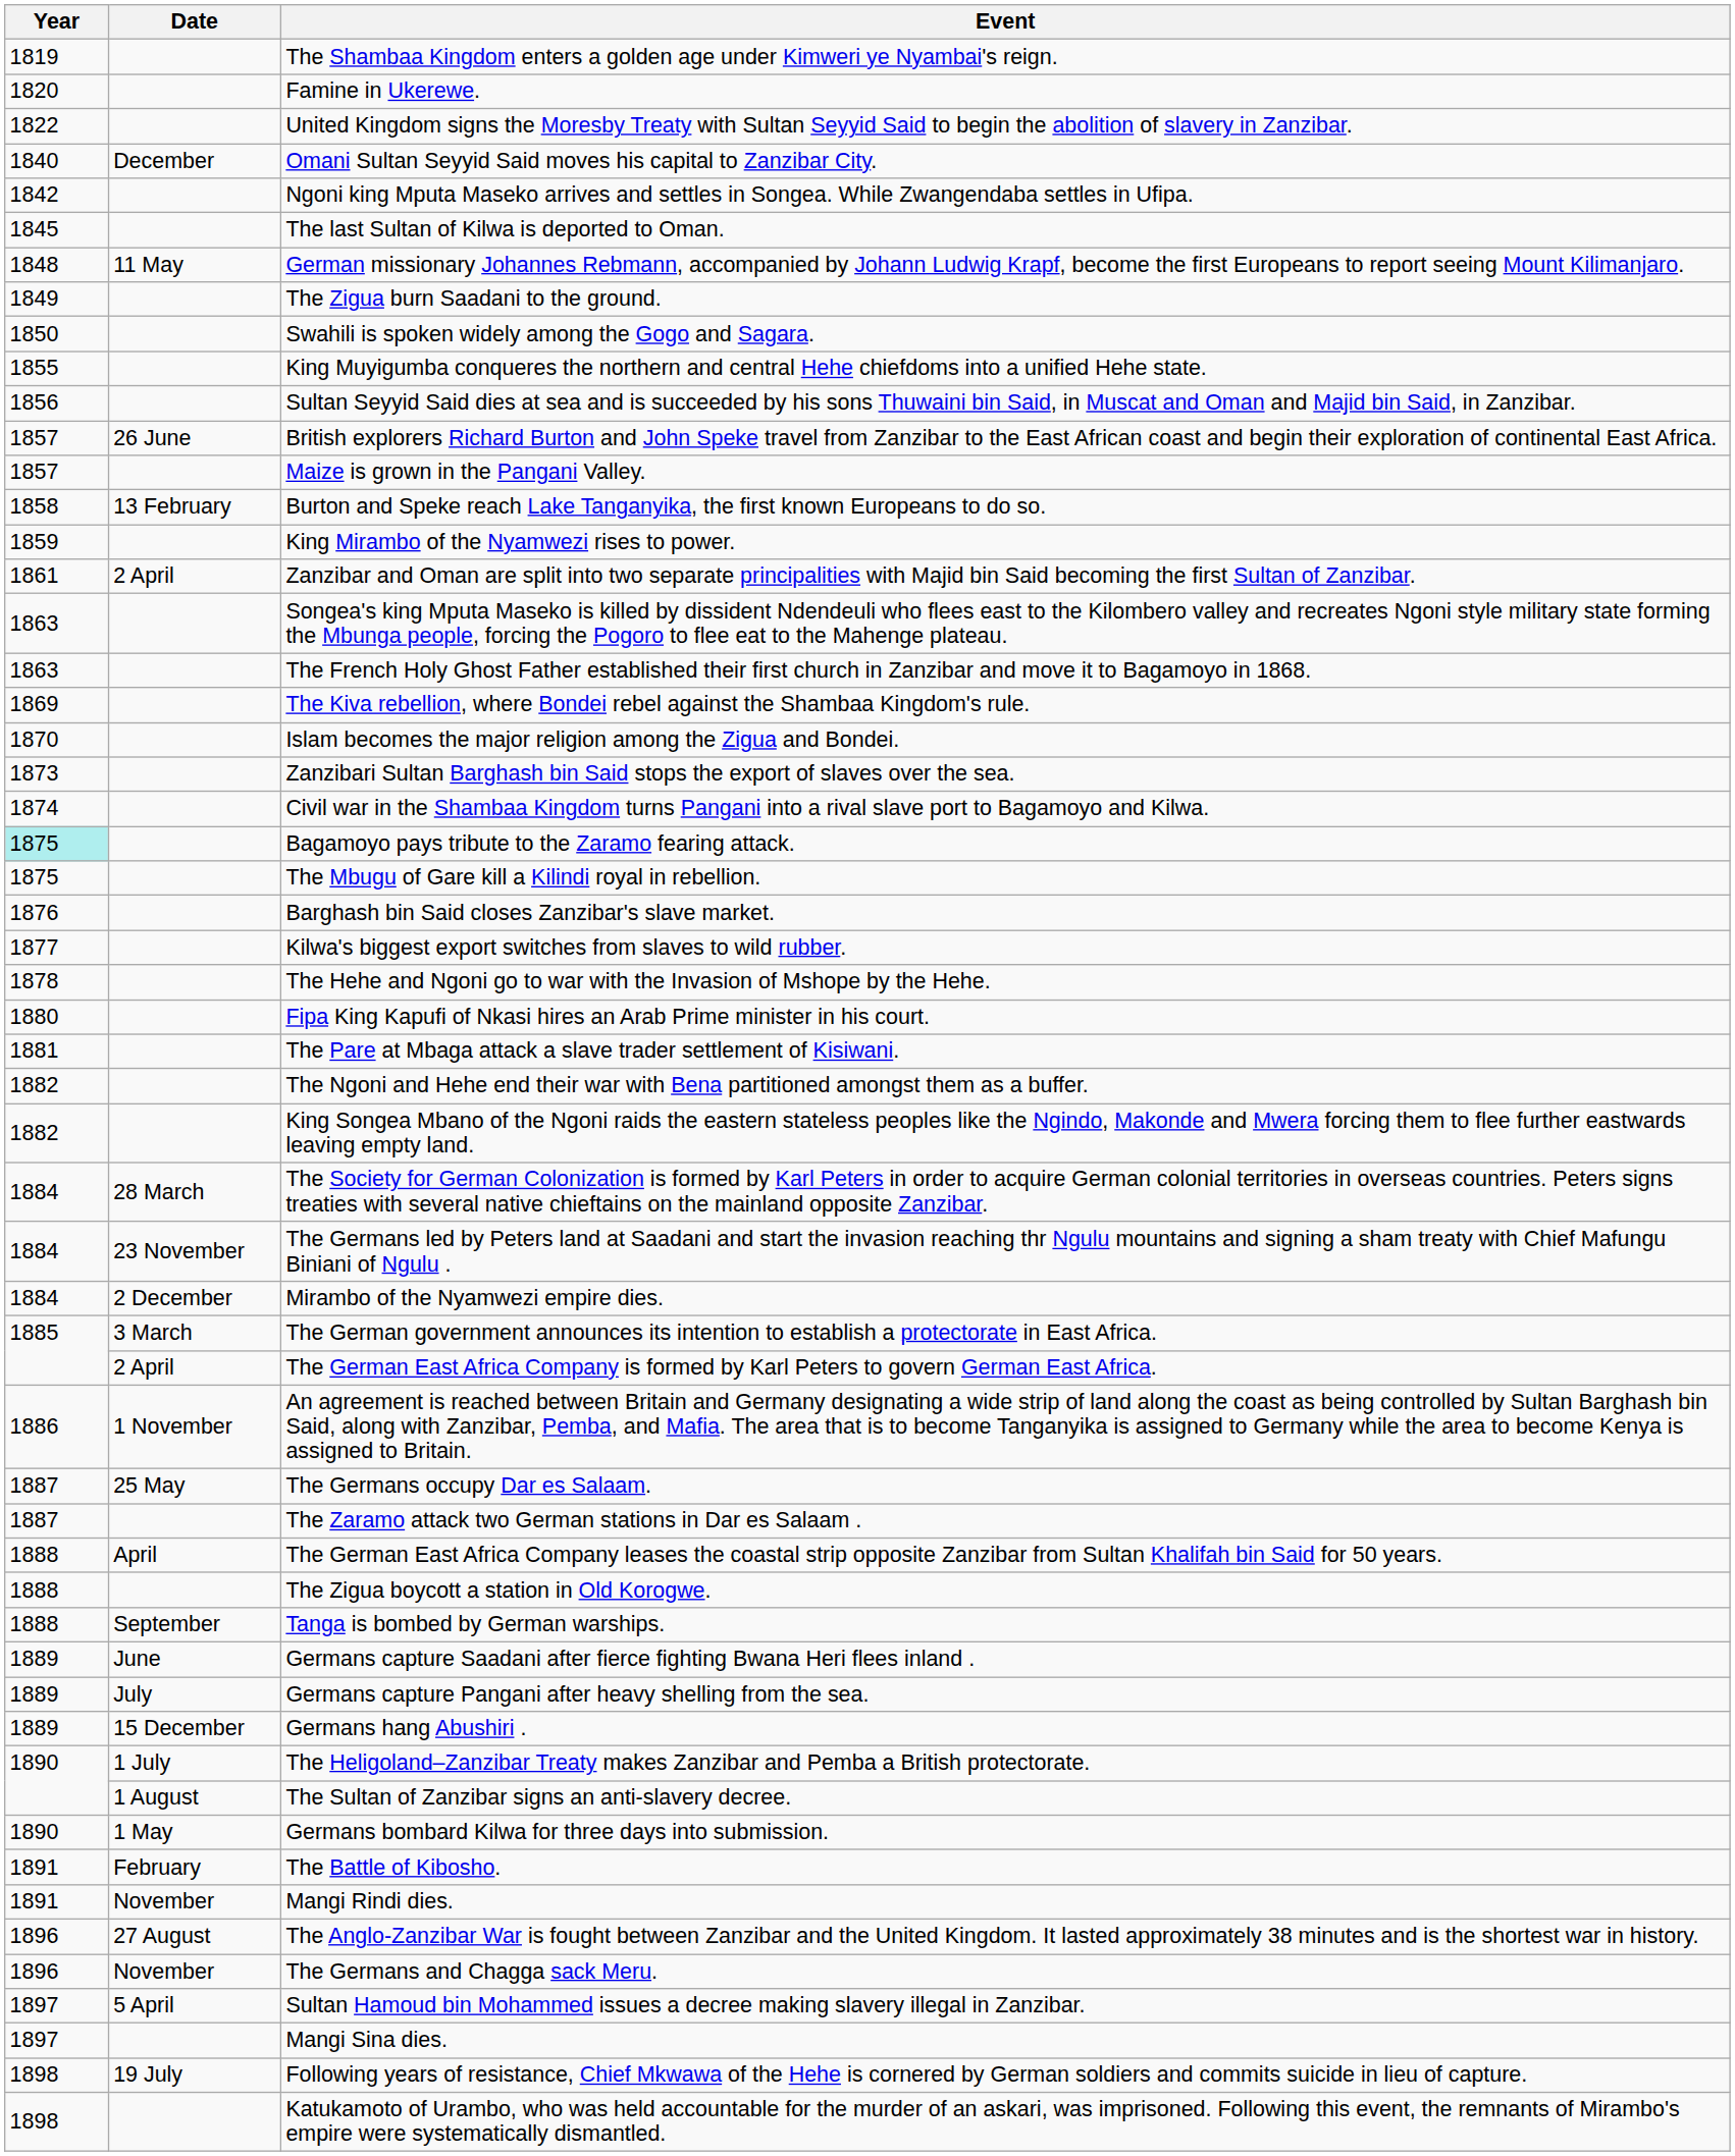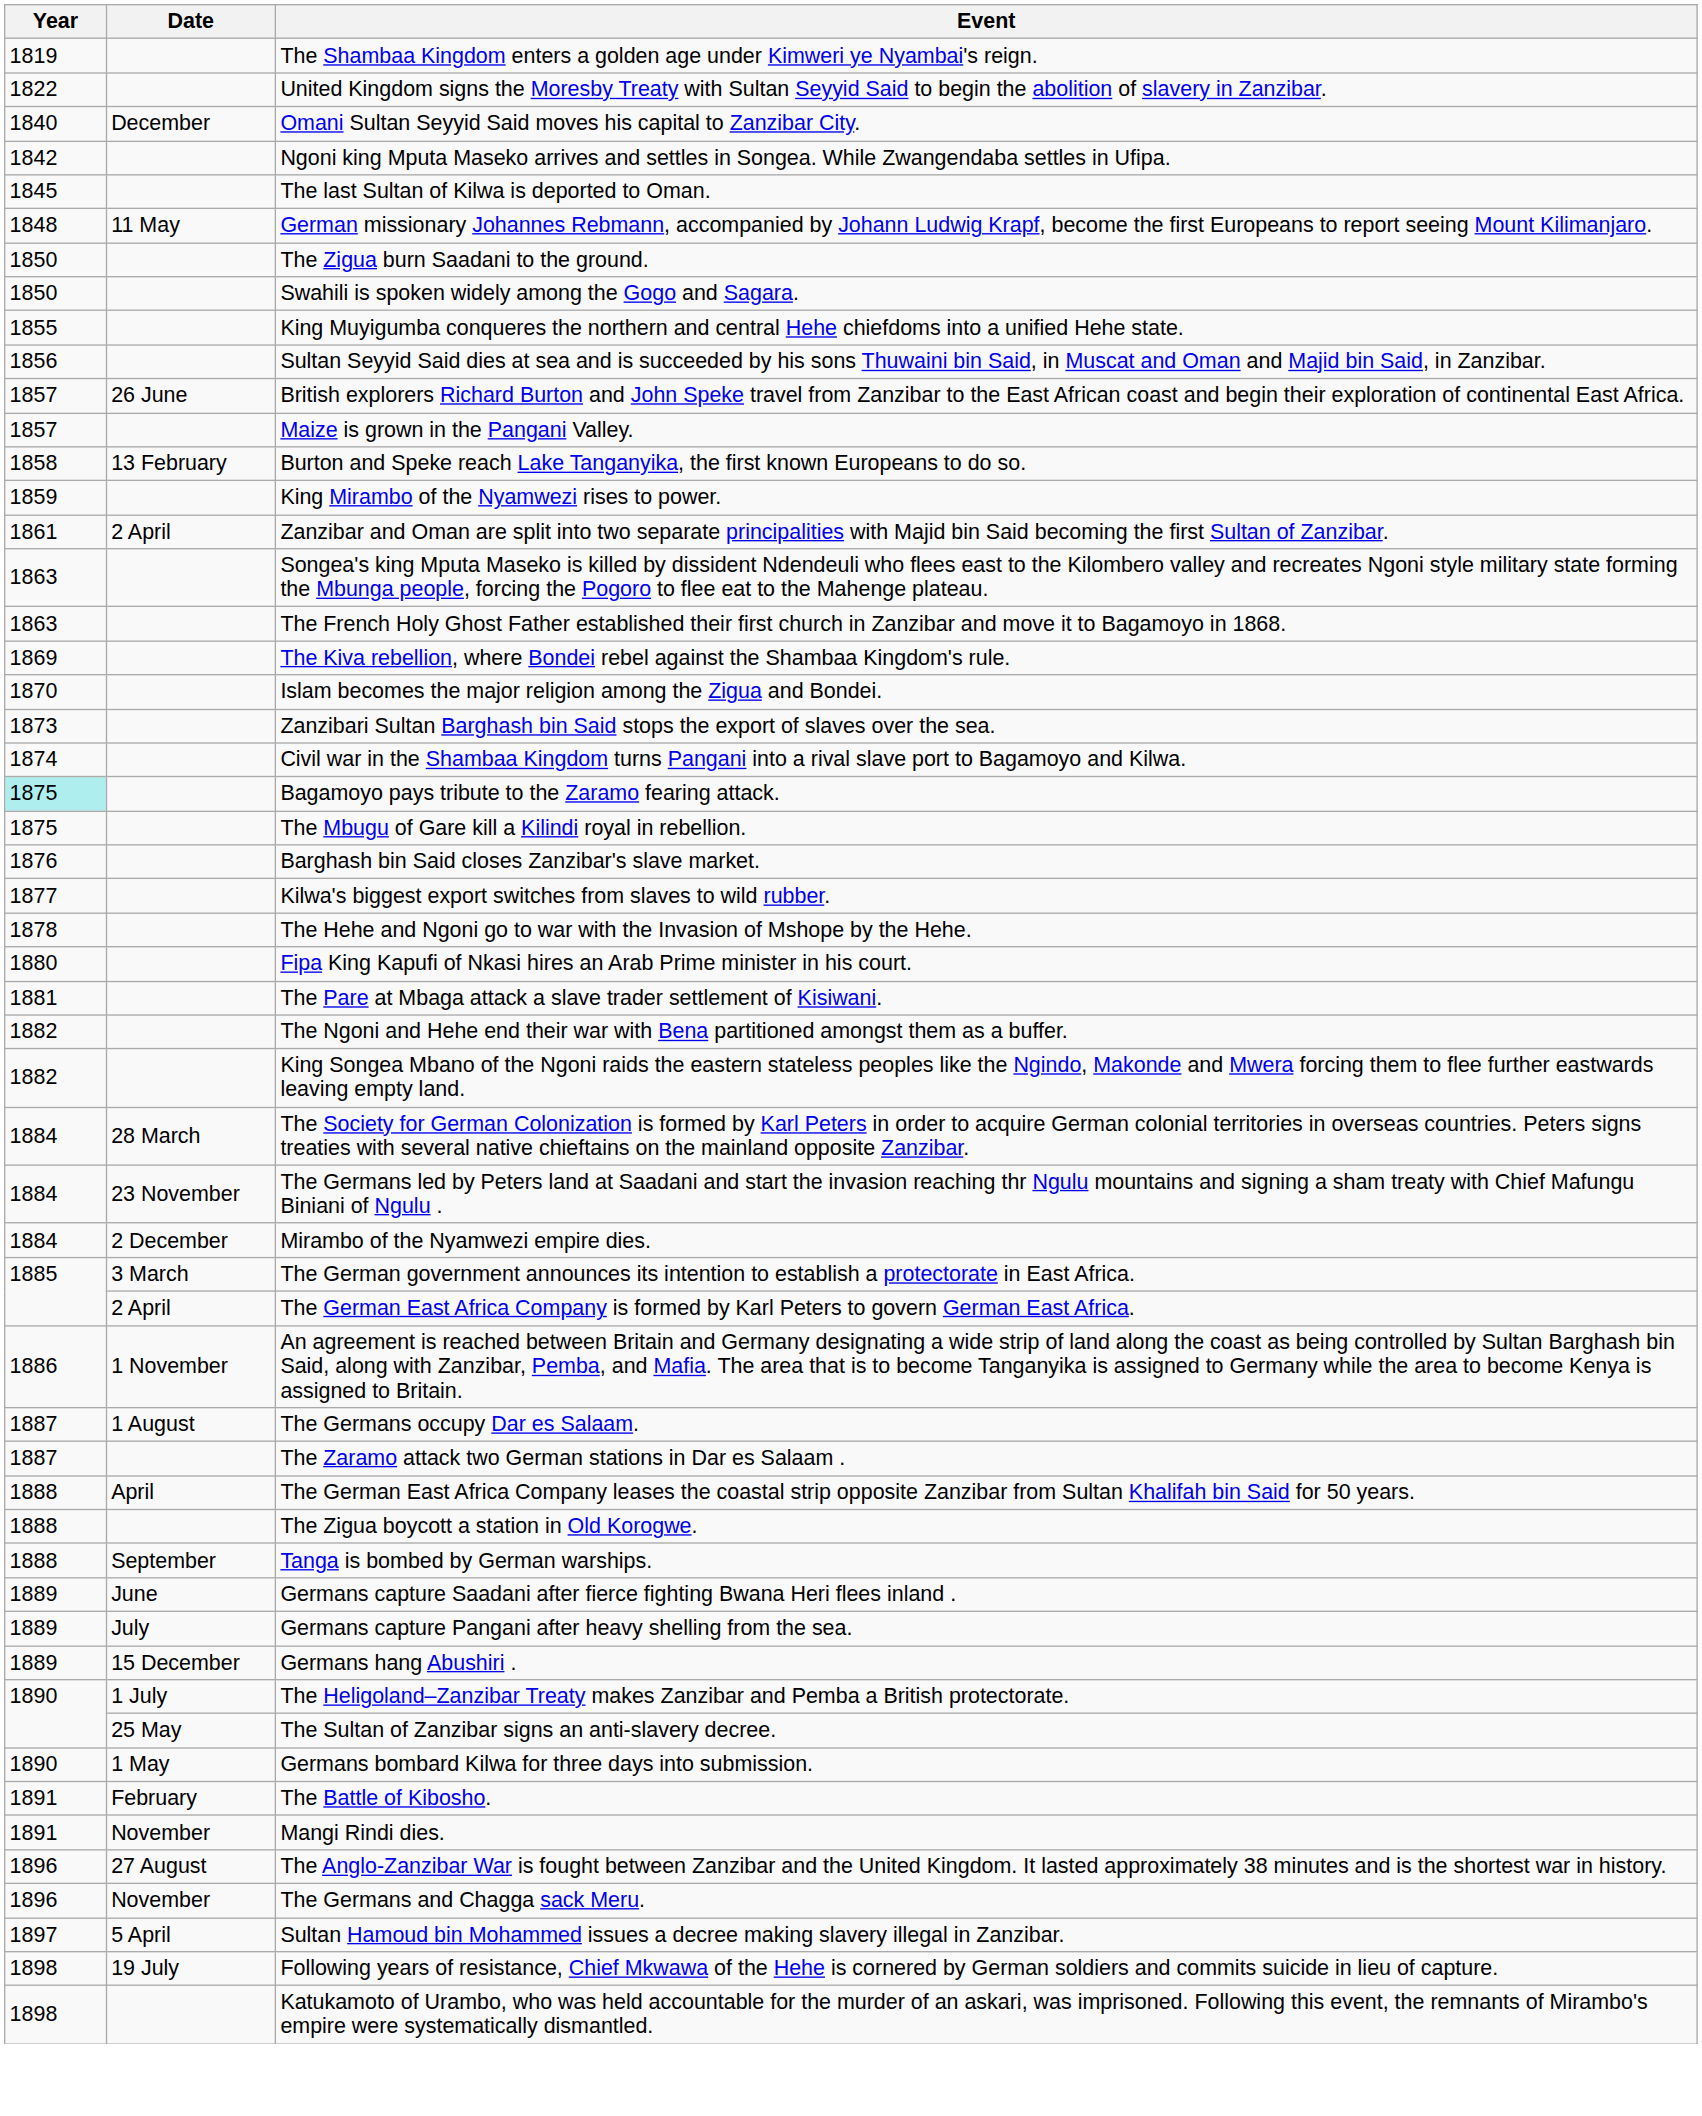 <table class="wikitable" width="100%">
 <tr>
 <th style="width:6%">Year</th>
 <th style="width:10%">Date</th>
 <th>Event</th>
 </tr>
 <tr>
 <td>1819</td>
 <td></td>
 <td>The <a href='#'>Shambaa Kingdom</a> enters a golden age under <a href='#'>Kimweri ye Nyambai</a>'s reign. </td>
-</tr>
-<tr>
-<td>1820</td>
-<td></td>
-<td>Famine in <a href='#'>Ukerewe</a>. </td>
 </tr>
 <tr>
 <td>1822</td>
 <td></td>
 <td>United Kingdom signs the <a href='#'>Moresby Treaty</a> with Sultan <a href='#'>Seyyid Said</a> to begin the <a href='#'>abolition</a> of <a href='#'>slavery in Zanzibar</a>.</td>
 </tr>
 <tr>
 <td>1840</td>
 <td>December</td>
 <td><a href='#'>Omani</a> Sultan Seyyid Said moves his capital to <a href='#'>Zanzibar City</a>.</td>
 </tr>
 <tr>
 <td>1842</td>
 <td></td>
 <td>Ngoni king Mputa Maseko arrives and settles in Songea. While Zwangendaba settles in Ufipa. </td>
 </tr>
 <tr>
 <td>1845</td>
 <td></td>
 <td>The last Sultan of Kilwa is deported to Oman. </td>
 </tr>
 <tr>
 <td>1848</td>
 <td>11 May</td>
 <td><a href='#'>German</a> missionary <a href='#'>Johannes Rebmann</a>, accompanied by <a href='#'>Johann Ludwig Krapf</a>, become the first Europeans to report seeing <a href='#'>Mount Kilimanjaro</a>.</td>
 </tr>
 <tr>
-<td>1849</td>
+<td>1850</td>
 <td></td>
 <td>The <a href='#'>Zigua</a> burn Saadani to the ground. </td>
 </tr>
 <tr>
 <td>1850</td>
 <td></td>
 <td>Swahili is spoken widely among the <a href='#'>Gogo</a> and <a href='#'>Sagara</a>. </td>
 </tr>
 <tr>
 <td>1855</td>
 <td></td>
 <td>King Muyigumba conqueres the northern and central <a href='#'>Hehe</a> chiefdoms into a unified Hehe state. </td>
 </tr>
 <tr>
 <td>1856</td>
 <td></td>
 <td>Sultan Seyyid Said dies at sea and is succeeded by his sons <a href='#'>Thuwaini bin Said</a>, in <a href='#'>Muscat and Oman</a> and <a href='#'>Majid bin Said</a>, in Zanzibar.</td>
 </tr>
 <tr>
 <td>1857</td>
 <td>26 June</td>
 <td>British explorers <a href='#'>Richard Burton</a> and <a href='#'>John Speke</a> travel from Zanzibar to the East African coast and begin their exploration of continental East Africa.</td>
 </tr>
 <tr>
 <td>1857</td>
 <td></td>
 <td><a href='#'>Maize</a> is grown in the <a href='#'>Pangani</a> Valley. </td>
 </tr>
 <tr>
 <td>1858</td>
 <td>13 February</td>
 <td>Burton and Speke reach <a href='#'>Lake Tanganyika</a>, the first known Europeans to do so.</td>
 </tr>
 <tr>
 <td>1859</td>
 <td></td>
 <td>King <a href='#'>Mirambo</a> of the <a href='#'>Nyamwezi</a> rises to power. </td>
 </tr>
 <tr>
 <td>1861</td>
 <td>2 April</td>
 <td>Zanzibar and Oman are split into two separate <a href='#'>principalities</a> with Majid bin Said becoming the first <a href='#'>Sultan of Zanzibar</a>.</td>
 </tr>
 <tr>
 <td>1863</td>
 <td></td>
 <td>Songea's king Mputa Maseko is killed by dissident Ndendeuli who flees east to the Kilombero valley and recreates Ngoni style military state forming the <a href='#'>Mbunga people</a>, forcing the <a href='#'>Pogoro</a> to flee eat to the Mahenge plateau. </td>
 </tr>
 <tr>
 <td>1863</td>
 <td></td>
 <td>The French Holy Ghost Father established their first church in Zanzibar and move it to Bagamoyo in 1868. </td>
 </tr>
 <tr>
 <td>1869</td>
 <td></td>
 <td><a href='#'>The Kiva rebellion</a>, where <a href='#'>Bondei</a> rebel against the Shambaa Kingdom's rule. </td>
 </tr>
 <tr>
 <td>1870</td>
 <td></td>
 <td>Islam becomes the major religion among the  <a href='#'>Zigua</a> and Bondei. </td>
 </tr>
 <tr>
 <td>1873</td>
 <td></td>
 <td>Zanzibari Sultan <a href='#'>Barghash bin Said</a> stops the export of slaves over the sea.</td>
 </tr>
 <tr>
 <td>1874</td>
 <td></td>
 <td>Civil war in the <a href='#'>Shambaa Kingdom</a> turns <a href='#'>Pangani</a> into a rival slave port to Bagamoyo and Kilwa. </td>
 </tr>
 <tr>
 <td style="background: paleturquoise;">1875</td>
 <td></td>
 <td>Bagamoyo pays tribute to the <a href='#'>Zaramo</a> fearing attack. </td>
 </tr>
 <tr>
 <td>1875</td>
 <td></td>
 <td>The <a href='#'>Mbugu</a> of Gare kill a <a href='#'>Kilindi</a> royal in rebellion. </td>
 </tr>
 <tr>
 <td>1876</td>
 <td></td>
 <td>Barghash bin Said closes Zanzibar's slave market.</td>
 </tr>
 <tr>
 <td>1877</td>
 <td></td>
 <td>Kilwa's biggest export switches from slaves to wild <a href='#'>rubber</a>. </td>
 </tr>
 <tr>
 <td>1878</td>
 <td></td>
 <td>The Hehe and Ngoni go to war with the Invasion of Mshope by the Hehe. </td>
 </tr>
 <tr>
 <td>1880</td>
 <td></td>
 <td><a href='#'>Fipa</a> King Kapufi of Nkasi hires an Arab Prime minister in his court. </td>
 </tr>
 <tr>
 <td>1881</td>
 <td></td>
 <td>The <a href='#'>Pare</a> at Mbaga attack a slave trader settlement of <a href='#'>Kisiwani</a>. </td>
 </tr>
 <tr>
 <td>1882</td>
 <td></td>
 <td>The Ngoni and Hehe end their war with <a href='#'>Bena</a> partitioned amongst them as a buffer. </td>
 </tr>
 <tr>
 <td>1882</td>
 <td></td>
 <td>King Songea Mbano of the Ngoni raids the eastern stateless peoples like the  <a href='#'>Ngindo</a>, <a href='#'>Makonde</a> and <a href='#'>Mwera</a> forcing them to flee further eastwards leaving empty land. </td>
 </tr>
 <tr>
 <td>1884</td>
 <td>28 March</td>
 <td>The <a href='#'>Society for German Colonization</a> is formed by <a href='#'>Karl Peters</a> in order to acquire German colonial territories in overseas countries. Peters signs treaties with several native chieftains on the mainland opposite <a href='#'>Zanzibar</a>.</td>
 </tr>
 <tr>
 <td>1884</td>
 <td>23 November</td>
 <td>The Germans led by Peters land at Saadani and start the invasion reaching thr <a href='#'>Ngulu</a> mountains and signing a sham treaty with Chief Mafungu Biniani of <a href='#'>Ngulu</a> . </td>
 </tr>
 <tr>
 <td>1884</td>
 <td>2 December</td>
 <td>Mirambo of the Nyamwezi empire dies. </td>
 </tr>
 <tr>
 <td rowspan="2" valign="top">1885</td>
 <td>3 March</td>
 <td>The German government announces its intention to establish a <a href='#'>protectorate</a> in East Africa.</td>
 </tr>
 <tr>
 <td>2 April</td>
 <td>The <a href='#'>German East Africa Company</a> is formed by Karl Peters to govern <a href='#'>German East Africa</a>.</td>
 </tr>
 <tr>
 <td>1886</td>
 <td>1 November</td>
 <td>An agreement is reached between Britain and Germany designating a  wide strip of land along the coast as being controlled by Sultan Barghash bin Said, along with Zanzibar, <a href='#'>Pemba</a>, and <a href='#'>Mafia</a>. The area that is to become Tanganyika is assigned to Germany while the area to become Kenya is assigned to Britain.</td>
 </tr>
 <tr>
 <td>1887</td>
-<td>25 May</td>
+<td>1 August</td>
 <td>The Germans occupy <a href='#'>Dar es Salaam</a>. </td>
 </tr>
 <tr>
 <td>1887</td>
 <td></td>
 <td>The <a href='#'>Zaramo</a> attack two German stations in Dar es Salaam . </td>
 </tr>
 <tr>
 <td>1888</td>
 <td>April</td>
 <td>The German East Africa Company leases the coastal strip opposite Zanzibar from Sultan <a href='#'>Khalifah bin Said</a> for 50 years.</td>
 </tr>
 <tr>
 <td>1888</td>
 <td></td>
 <td>The Zigua boycott a station in <a href='#'>Old Korogwe</a>. </td>
 </tr>
 <tr>
 <td>1888</td>
 <td>September</td>
 <td><a href='#'>Tanga</a> is bombed by German warships. </td>
 </tr>
 <tr>
 <td>1889</td>
 <td>June</td>
 <td>Germans capture Saadani after fierce fighting Bwana Heri flees inland . </td>
 </tr>
 <tr>
 <td>1889</td>
 <td>July</td>
 <td>Germans capture Pangani after heavy shelling from the sea. </td>
 </tr>
 <tr>
 <td>1889</td>
 <td>15 December</td>
 <td>Germans hang <a href='#'>Abushiri</a> . </td>
 </tr>
 <tr>
 <td rowspan="2" valign="top">1890</td>
 <td>1 July</td>
 <td>The <a href='#'>Heligoland–Zanzibar Treaty</a> makes Zanzibar and Pemba a British protectorate.</td>
 </tr>
 <tr>
-<td>1 August</td>
+<td>25 May</td>
 <td>The Sultan of Zanzibar signs an anti-slavery decree.</td>
 </tr>
 <tr>
 <td>1890</td>
 <td>1 May</td>
 <td>Germans bombard Kilwa for three days into submission. </td>
 </tr>
 <tr>
 <td>1891</td>
 <td>February</td>
 <td>The <a href='#'>Battle of Kibosho</a>. </td>
 </tr>
 <tr>
 <td>1891</td>
 <td>November</td>
 <td>Mangi Rindi dies. </td>
 </tr>
 <tr>
 <td>1896</td>
 <td>27 August</td>
 <td>The <a href='#'>Anglo-Zanzibar War</a> is fought between Zanzibar and the United Kingdom. It lasted approximately 38 minutes and is the shortest war in history.</td>
 </tr>
 <tr>
 <td>1896</td>
 <td>November</td>
 <td>The Germans and Chagga <a href='#'>sack Meru</a>. </td>
 </tr>
 <tr>
 <td>1897</td>
 <td>5 April</td>
 <td>Sultan <a href='#'>Hamoud bin Mohammed</a> issues a decree making slavery illegal in Zanzibar.</td>
 </tr>
 <tr>
-<td>1897</td>
-<td></td>
-<td>Mangi Sina dies. </td>
-</tr>
-<tr>
 <td>1898</td>
 <td>19 July</td>
 <td>Following years of resistance, <a href='#'>Chief Mkwawa</a> of the <a href='#'>Hehe</a> is cornered by German soldiers and commits suicide in lieu of capture.</td>
 </tr>
 <tr>
 <td>1898</td>
 <td></td>
 <td>Katukamoto of Urambo, who was held accountable for the murder of an askari, was imprisoned. Following this event, the remnants of Mirambo's empire were systematically dismantled. </td>
 </tr>
 </table>
